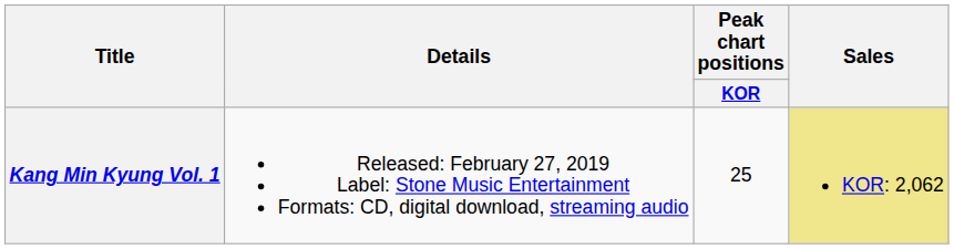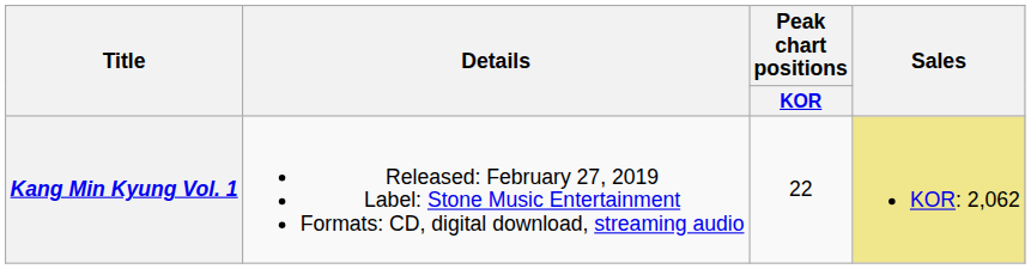 <table class="wikitable plainrowheaders" style="text-align:center">
 <tr>
 <th scope="col" rowspan="2">Title</th>
 <th scope="col" rowspan="2">Details</th>
 <th>Peak chart positions</th>
 <th scope="col" rowspan="2">Sales</th>
 </tr>
 <tr>
 <th scope="col" style="width:3em;font-size:90%"><a href='#'>KOR</a><br></th>
 </tr>
 <tr>
 <th scope="row"><em><a href='#'>Kang Min Kyung Vol. 1</a></em></th>
 <td><br><ul><li>Released: February 27, 2019</li><li>Label: <a href='#'>Stone Music Entertainment</a></li><li>Formats: CD, digital download, <a href='#'>streaming audio</a></li></ul></td>
-<td>25</td>
+<td>22</td>
 <td style="background: khaki;"><br><ul><li><a href='#'>KOR</a>: 2,062</li></ul></td>
 </tr>
 </table>
